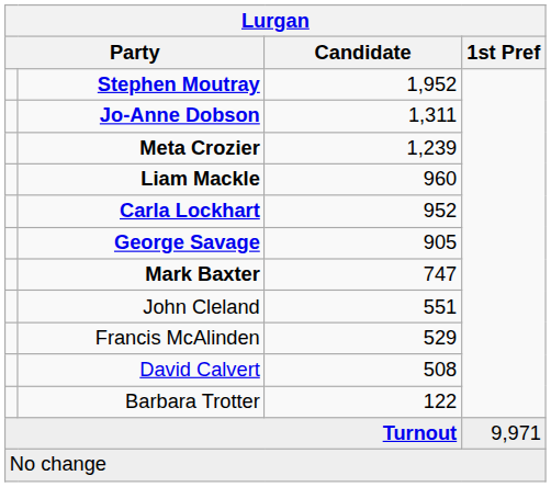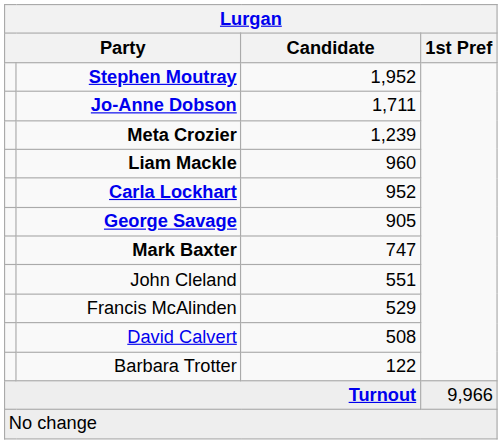 <table class="wikitable">
 <tr>
 <th colspan="4" align="center"><a href='#'>Lurgan</a></th>
 </tr>
 <tr>
 <th colspan="2" align="center" width=200>Party</th>
 <th width=150>Candidate</th>
 <th width=60>1st Pref</th>
 </tr>
 <tr>
 <td></td>
 <td align="right"><strong><a href='#'>Stephen Moutray</a></strong></td>
 <td align="right">1,952</td>
 </tr>
 <tr>
 <td></td>
 <td align="right"><strong><a href='#'>Jo-Anne Dobson</a></strong></td>
-<td align="right">1,311</td>
+<td align="right">1,711</td>
 </tr>
 <tr>
 <td></td>
 <td align="right"><strong>Meta Crozier</strong></td>
 <td align="right">1,239</td>
 </tr>
 <tr>
 <td></td>
 <td align="right"><strong>Liam Mackle</strong></td>
 <td align="right">960</td>
 </tr>
 <tr>
 <td></td>
 <td align="right"><strong><a href='#'>Carla Lockhart</a></strong></td>
 <td align="right">952</td>
 </tr>
 <tr>
 <td></td>
 <td align="right"><strong><a href='#'>George Savage</a></strong></td>
 <td align="right">905</td>
 </tr>
 <tr>
 <td></td>
 <td align="right"><strong>Mark Baxter</strong></td>
 <td align="right">747</td>
 </tr>
 <tr>
 <td></td>
 <td align="right">John Cleland</td>
 <td align="right">551</td>
 </tr>
 <tr>
 <td></td>
 <td align="right">Francis McAlinden</td>
 <td align="right">529</td>
 </tr>
 <tr>
 <td></td>
 <td align="right"><a href='#'>David Calvert</a></td>
 <td align="right">508</td>
 </tr>
 <tr>
 <td></td>
 <td align="right">Barbara Trotter</td>
 <td align="right">122</td>
 </tr>
 <tr bgcolor="EEEEEE">
 <td colspan=3 align="right"><strong><a href='#'>Turnout</a></strong></td>
-<td align="right">9,971</td>
+<td align="right">9,966</td>
 </tr>
 <tr>
 <td colspan=4 bgcolor="EEEEEE">No change</td>
 </tr>
 </table>
